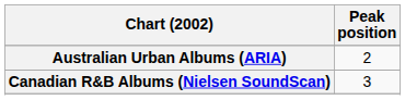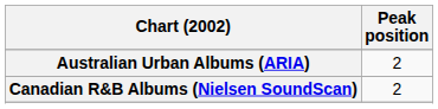 <table class="wikitable plainrowheaders sortable">
 <tr>
 <th>Chart (2002)</th>
 <th>Peak<br>position</th>
 </tr>
 <tr>
 </tr>
 <tr>
 <th scope="row">Australian Urban Albums (<a href='#'>ARIA</a>)</th>
 <td align="center">2</td>
 </tr>
 <tr>
 </tr>
 <tr>
 </tr>
 <tr>
 </tr>
 <tr>
 <th scope="row">Canadian R&B Albums (<a href='#'>Nielsen SoundScan</a>)</th>
-<td style="text-align:center;">3</td>
+<td style="text-align:center;">2</td>
 </tr>
 <tr>
 </tr>
 <tr>
 </tr>
 <tr>
 </tr>
 <tr>
 </tr>
 <tr>
 </tr>
 <tr>
 </tr>
 <tr>
 </tr>
 <tr>
 </tr>
 <tr>
 </tr>
 <tr>
 </tr>
 <tr>
 </tr>
 <tr>
 </tr>
 <tr>
 </tr>
 <tr>
 </tr>
 <tr>
 </tr>
 </table>
